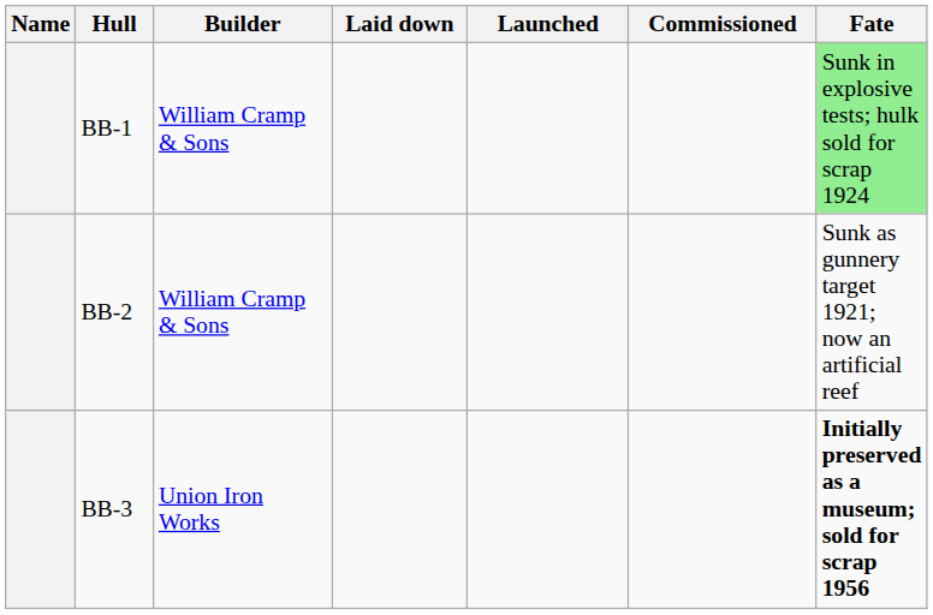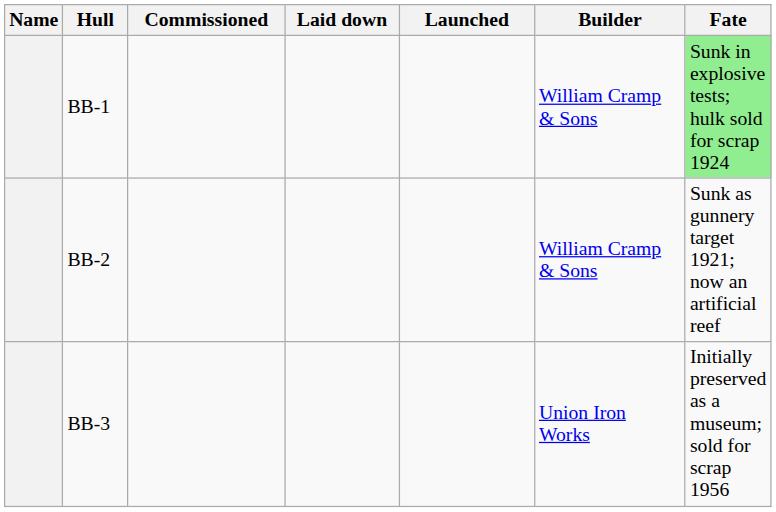 <table class="wikitable plainrowheaders sortable" style="margin-right: 0;">
 <tr>
 <th scope="col">Name</th>
 <th scope="col" style="width:  4em;">Hull</th>
-<th scope="col" style="width: 12em;">Builder</th>
+<th scope="col" style="width:  9em;">Commissioned</th>
 <th scope="col" style="width:  9em;">Laid down</th>
 <th scope="col" style="width:  9em;">Launched</th>
-<th scope="col" style="width:  9em;">Commissioned</th>
+<th scope="col" style="width: 12em;">Builder</th>
 <th scope="col" class="unsortable">Fate</th>
 </tr>
 <tr>
 <th scope="row"></th>
 <td>BB-1</td>
-<td><a href='#'>William Cramp & Sons</a></td>
 <td></td>
 <td></td>
 <td></td>
+<td><a href='#'>William Cramp & Sons</a></td>
 <td style="background: lightgreen;">Sunk in explosive tests; hulk sold for scrap 1924</td>
 </tr>
 <tr>
 <th scope="row"></th>
 <td>BB-2</td>
-<td><a href='#'>William Cramp & Sons</a></td>
 <td></td>
 <td></td>
 <td></td>
+<td><a href='#'>William Cramp & Sons</a></td>
 <td>Sunk as gunnery target 1921; now an artificial reef</td>
 </tr>
 <tr>
 <th scope="row"></th>
 <td>BB-3</td>
-<td><a href='#'>Union Iron Works</a></td>
 <td></td>
 <td></td>
 <td></td>
-<td><strong>Initially preserved as a museum; sold for scrap 1956</strong></td>
+<td><a href='#'>Union Iron Works</a></td>
+<td>Initially preserved as a museum; sold for scrap 1956</td>
 </tr>
 </table>
